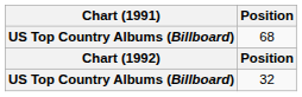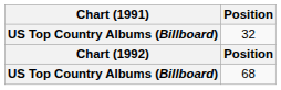 <table class="wikitable plainrowheaders" style="text-align:center">
 <tr>
 <th scope="col">Chart (1991)</th>
 <th scope="col">Position</th>
 </tr>
 <tr>
 <th scope="row">US Top Country Albums (<em>Billboard</em>)</th>
-<td>68</td>
+<td>32</td>
 </tr>
 <tr>
 <th scope="col">Chart (1992)</th>
 <th scope="col">Position</th>
 </tr>
 <tr>
 <th scope="row">US Top Country Albums (<em>Billboard</em>)</th>
-<td>32</td>
+<td>68</td>
 </tr>
 </table>
